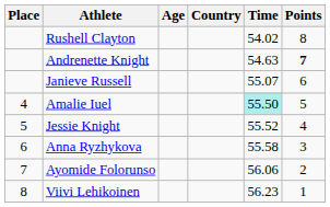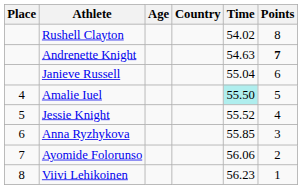 <table class="wikitable mw-datatable sortable">
 <tr>
 <th>Place</th>
 <th>Athlete</th>
 <th>Age</th>
 <th>Country</th>
 <th>Time</th>
 <th>Points</th>
 </tr>
 <tr>
 <td align=center></td>
 <td><a href='#'>Rushell Clayton</a></td>
 <td></td>
 <td></td>
 <td>54.02</td>
 <td align=center>8</td>
 </tr>
 <tr>
 <td align=center></td>
 <td><a href='#'>Andrenette Knight</a></td>
 <td></td>
 <td></td>
 <td>54.63</td>
 <td align=center><strong>7</strong></td>
 </tr>
 <tr>
 <td align=center></td>
 <td><a href='#'>Janieve Russell</a></td>
 <td></td>
 <td></td>
-<td>55.07</td>
+<td>55.04</td>
 <td align=center>6</td>
 </tr>
 <tr>
 <td align=center>4</td>
 <td><a href='#'>Amalie Iuel</a></td>
 <td></td>
 <td></td>
 <td style="background: paleturquoise;">55.50</td>
 <td align=center>5</td>
 </tr>
 <tr>
 <td align=center>5</td>
 <td><a href='#'>Jessie Knight</a></td>
 <td></td>
 <td></td>
 <td>55.52</td>
 <td align=center>4</td>
 </tr>
 <tr>
 <td align=center>6</td>
 <td><a href='#'>Anna Ryzhykova</a></td>
 <td></td>
 <td></td>
-<td>55.58</td>
+<td>55.85</td>
 <td align=center>3</td>
 </tr>
 <tr>
 <td align=center>7</td>
 <td><a href='#'>Ayomide Folorunso</a></td>
 <td></td>
 <td></td>
 <td>56.06</td>
 <td align=center>2</td>
 </tr>
 <tr>
 <td align=center>8</td>
 <td><a href='#'>Viivi Lehikoinen</a></td>
 <td></td>
 <td></td>
 <td>56.23</td>
 <td align=center>1</td>
 </tr>
 </table>
